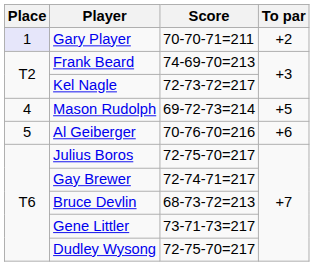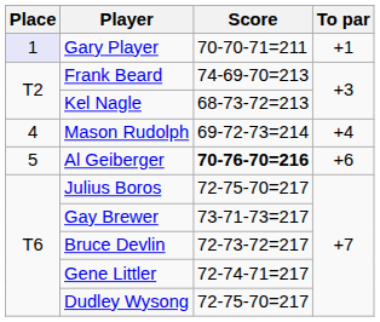 <table class=wikitable>
 <tr>
 <th>Place</th>
 <th>Player</th>
 <th>Score</th>
 <th>To par</th>
 </tr>
 <tr>
 <td align=center style="background: lavender;">1</td>
 <td> <a href='#'>Gary Player</a></td>
 <td>70-70-71=211</td>
-<td align=center>+2</td>
+<td align=center>+1</td>
 </tr>
 <tr>
 <td rowspan=2 align=center>T2</td>
 <td> <a href='#'>Frank Beard</a></td>
 <td>74-69-70=213</td>
 <td rowspan=2 align=center>+3</td>
 </tr>
 <tr>
 <td> <a href='#'>Kel Nagle</a></td>
-<td>72-73-72=217</td>
+<td>68-73-72=213</td>
 </tr>
 <tr>
 <td align=center>4</td>
 <td> <a href='#'>Mason Rudolph</a></td>
 <td>69-72-73=214</td>
-<td align=center>+5</td>
+<td align=center>+4</td>
 </tr>
 <tr>
 <td align=center>5</td>
 <td> <a href='#'>Al Geiberger</a></td>
-<td>70-76-70=216</td>
+<td><strong>70-76-70=216</strong></td>
 <td align=center>+6</td>
 </tr>
 <tr>
 <td rowspan=5 align=center>T6</td>
 <td> <a href='#'>Julius Boros</a></td>
 <td>72-75-70=217</td>
 <td rowspan=5 align=center>+7</td>
 </tr>
 <tr>
 <td> <a href='#'>Gay Brewer</a></td>
-<td>72-74-71=217</td>
+<td>73-71-73=217</td>
 </tr>
 <tr>
 <td> <a href='#'>Bruce Devlin</a></td>
-<td>68-73-72=213</td>
+<td>72-73-72=217</td>
 </tr>
 <tr>
 <td> <a href='#'>Gene Littler</a></td>
-<td>73-71-73=217</td>
+<td>72-74-71=217</td>
 </tr>
 <tr>
 <td> <a href='#'>Dudley Wysong</a></td>
 <td>72-75-70=217</td>
 </tr>
 </table>
